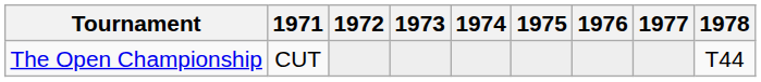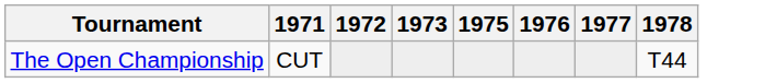 <table class="wikitable" style="font-size:95%;text-align:center;">
 <tr>
 <th>Tournament</th>
 <th>1971</th>
 <th>1972</th>
 <th>1973</th>
-<th>1974</th>
 <th>1975</th>
 <th>1976</th>
 <th>1977</th>
 <th>1978</th>
 </tr>
 <tr>
 <td align=left><a href='#'>The Open Championship</a></td>
 <td>CUT</td>
 <td style="background:#eeeeee;"></td>
 <td style="background:#eeeeee;"></td>
 <td style="background:#eeeeee;"></td>
 <td style="background:#eeeeee;"></td>
 <td style="background:#eeeeee;"></td>
-<td style="background:#eeeeee;"></td>
 <td>T44</td>
 </tr>
 </table>
